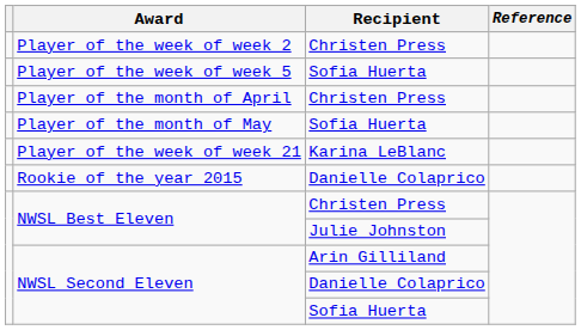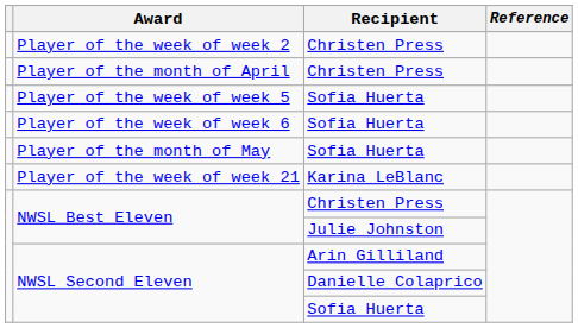 <table class="wikitable sortable">
 <tr>
 <th></th>
 <th>Award</th>
 <th>Recipient</th>
 <th style="font-size:90%; font-style:italic;" class=unsortable>Reference</th>
 </tr>
 <tr>
 <td></td>
 <td><a href='#'>Player of the week of week 2</a></td>
 <td><a href='#'>Christen Press</a></td>
 <td></td>
 </tr>
 <tr>
 <td></td>
+<td><a href='#'>Player of the month of April</a></td>
+<td><a href='#'>Christen Press</a></td>
+<td></td>
+</tr>
+<tr>
+<td></td>
 <td><a href='#'>Player of the week of week 5</a></td>
 <td><a href='#'>Sofia Huerta</a></td>
 <td> </td>
 </tr>
 <tr>
 <td></td>
-<td><a href='#'>Player of the month of April</a></td>
-<td><a href='#'>Christen Press</a></td>
-<td></td>
+<td><a href='#'>Player of the week of week 6</a></td>
+<td><a href='#'>Sofia Huerta</a></td>
+<td> </td>
 </tr>
 <tr>
 <td></td>
 <td><a href='#'>Player of the month of May</a></td>
 <td><a href='#'>Sofia Huerta</a></td>
 <td></td>
 </tr>
 <tr>
 <td></td>
 <td><a href='#'>Player of the week of week 21</a></td>
 <td><a href='#'>Karina LeBlanc</a></td>
 <td></td>
-</tr>
-<tr>
-<td></td>
-<td><a href='#'>Rookie of the year 2015</a></td>
-<td><a href='#'>Danielle Colaprico</a></td>
-<td> </td>
 </tr>
 <tr>
 <td rowspan=5></td>
 <td rowspan=2><a href='#'>NWSL Best Eleven</a></td>
 <td><a href='#'>Christen Press</a></td>
 <td rowspan=5></td>
 </tr>
 <tr>
 <td><a href='#'>Julie Johnston</a></td>
 </tr>
 <tr>
 <td rowspan=3><a href='#'>NWSL Second Eleven</a></td>
 <td><a href='#'>Arin Gilliland</a></td>
 </tr>
 <tr>
 <td><a href='#'>Danielle Colaprico</a></td>
 </tr>
 <tr>
 <td><a href='#'>Sofia Huerta</a></td>
 </tr>
 </table>
